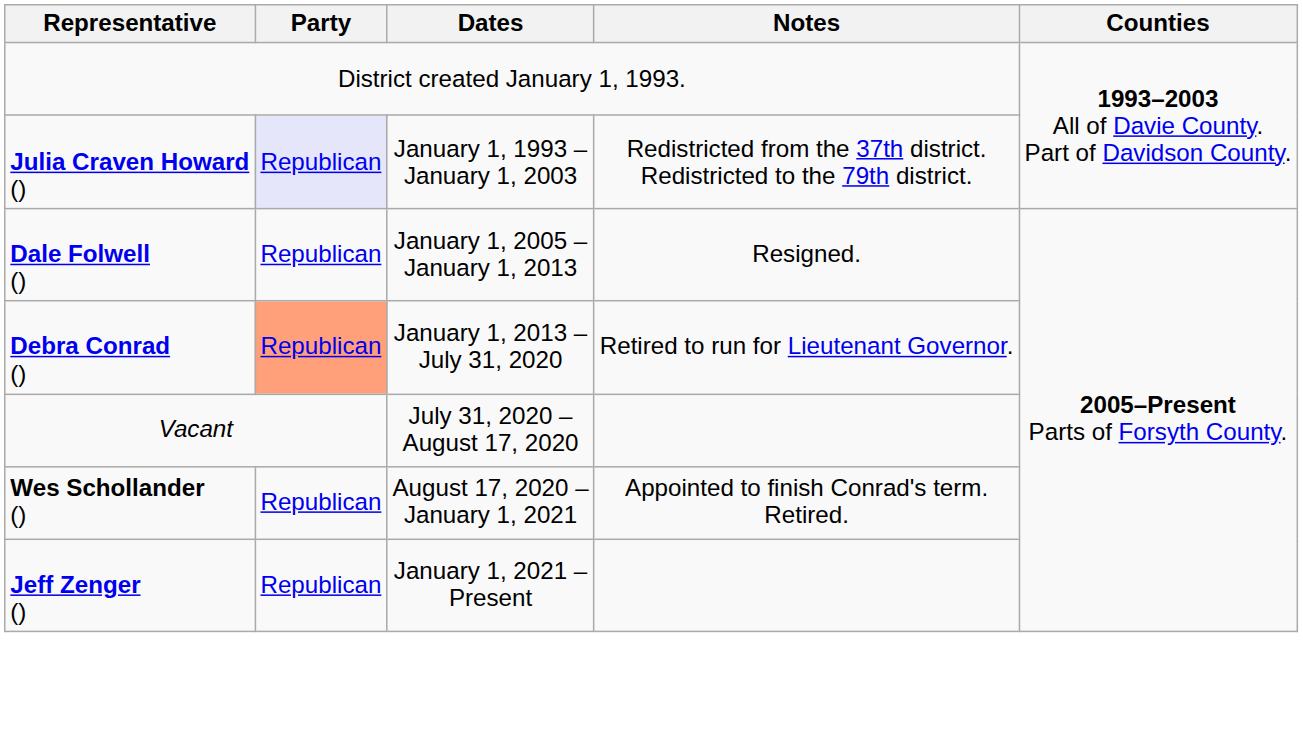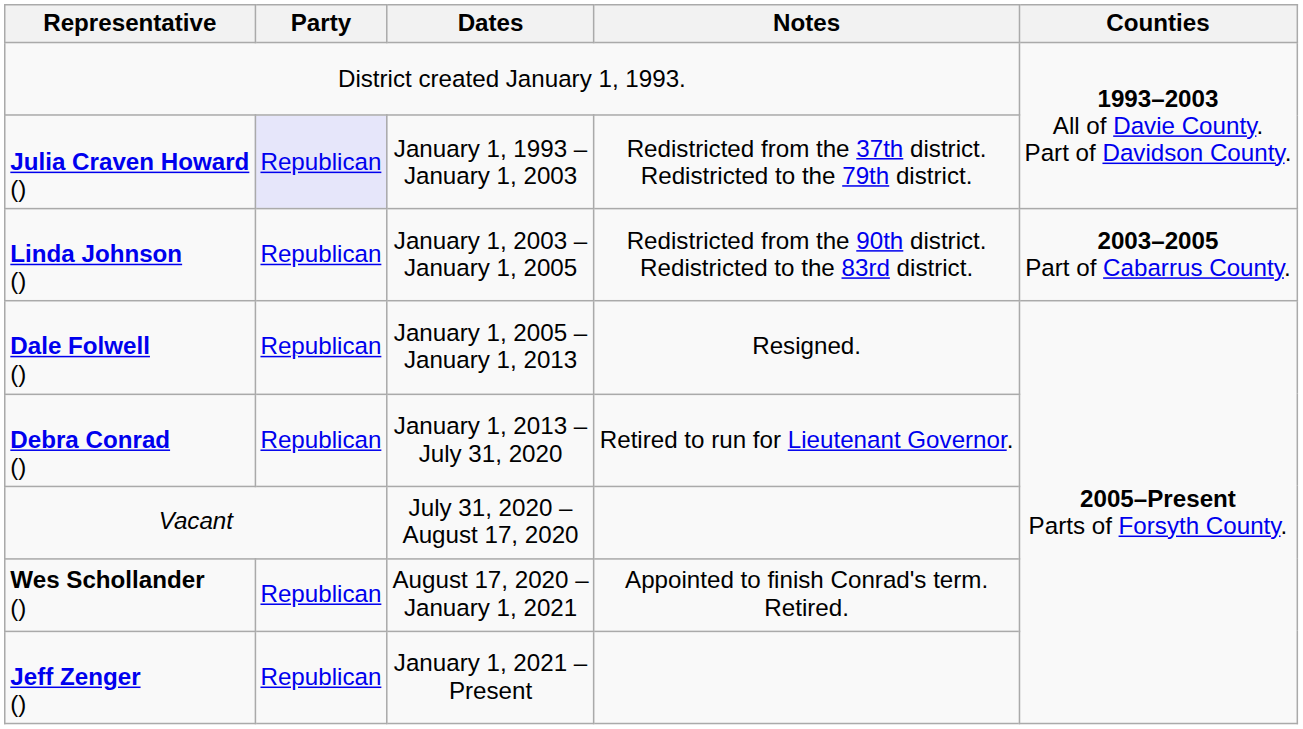 <table class=wikitable style="text-align:center">
 <tr>
 <th>Representative</th>
 <th>Party</th>
 <th>Dates</th>
 <th>Notes</th>
 <th>Counties</th>
 </tr>
 <tr style="height:3em">
 <td colspan=4>District created January 1, 1993.</td>
 <td rowspan=2><strong>1993–2003</strong> <br> All of <a href='#'>Davie County</a>. <br> Part of <a href='#'>Davidson County</a>.</td>
 </tr>
 <tr style="height:3em">
 <td align=left><br><strong><a href='#'>Julia Craven Howard</a></strong><br>()</td>
 <td style="background: lavender;"><a href='#'>Republican</a></td>
 <td nowrap>January 1, 1993 – <br> January 1, 2003</td>
 <td>Redistricted from the <a href='#'>37th</a> district. <br> Redistricted to the <a href='#'>79th</a> district.</td>
 </tr>
 <tr style="height:3em">
+<td align=left><br><strong><a href='#'>Linda Johnson</a></strong><br>()</td>
+<td><a href='#'>Republican</a></td>
+<td nowrap>January 1, 2003 – <br> January 1, 2005</td>
+<td>Redistricted from the <a href='#'>90th</a> district. <br> Redistricted to the <a href='#'>83rd</a> district.</td>
+<td><strong>2003–2005</strong> <br> Part of <a href='#'>Cabarrus County</a>.</td>
+</tr>
+<tr style="height:3em">
 <td align=left><br><strong><a href='#'>Dale Folwell</a></strong><br>()</td>
 <td><a href='#'>Republican</a></td>
 <td nowrap>January 1, 2005 – <br> January 1, 2013</td>
 <td>Resigned.</td>
 <td rowspan=5><strong>2005–Present</strong> <br> Parts of <a href='#'>Forsyth County</a>.</td>
 </tr>
 <tr style="height:3em">
 <td align=left><br><strong><a href='#'>Debra Conrad</a></strong><br>()</td>
-<td style="background: lightsalmon;"><a href='#'>Republican</a></td>
+<td><a href='#'>Republican</a></td>
 <td nowrap>January 1, 2013 – <br> July 31, 2020</td>
 <td>Retired to run for <a href='#'>Lieutenant Governor</a>.</td>
 </tr>
 <tr style="height:3em">
 <td colspan=2><em>Vacant</em></td>
 <td nowrap>July 31, 2020 – <br> August 17, 2020</td>
 <td></td>
 </tr>
 <tr style="height:3em">
 <td align=left><strong>Wes Schollander</strong><br>()</td>
 <td><a href='#'>Republican</a></td>
 <td nowrap>August 17, 2020 – <br> January 1, 2021</td>
 <td>Appointed to finish Conrad's term. <br> Retired.</td>
 </tr>
 <tr style="height:3em">
 <td align=left><br><strong><a href='#'>Jeff Zenger</a></strong><br>()</td>
 <td><a href='#'>Republican</a></td>
 <td nowrap>January 1, 2021 – <br> Present</td>
 <td></td>
 </tr>
 </table>
